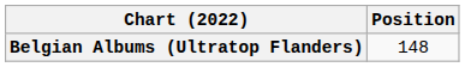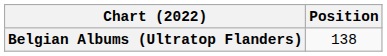 <table class="wikitable plainrowheaders" style="text-align:center">
 <tr>
 <th>Chart (2022)</th>
 <th>Position</th>
 </tr>
 <tr>
 <th scope="row">Belgian Albums (Ultratop Flanders)</th>
-<td>148</td>
+<td>138</td>
 </tr>
 </table>
